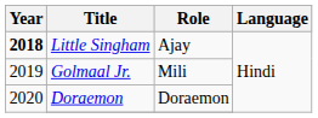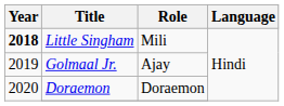 <table class="wikitable sortable plainrowheaders">
 <tr style="background:#ccc; text-align:center;">
 <th scope="col">Year</th>
 <th scope="col">Title</th>
 <th scope="col">Role</th>
 <th>Language</th>
 </tr>
 <tr>
 <td><strong>2018</strong></td>
 <td><em><a href='#'>Little Singham</a></em></td>
-<td>Ajay</td>
+<td>Mili</td>
 <td rowspan="4">Hindi</td>
 </tr>
 <tr>
 <td>2019</td>
 <td><em><a href='#'>Golmaal Jr.</a></em></td>
-<td>Mili</td>
+<td>Ajay</td>
 </tr>
 <tr>
 <td rowspan="2">2020</td>
 <td><em><a href='#'>Doraemon</a></em></td>
 <td>Doraemon</td>
 </tr>
 <tr>
 </tr>
 </table>
